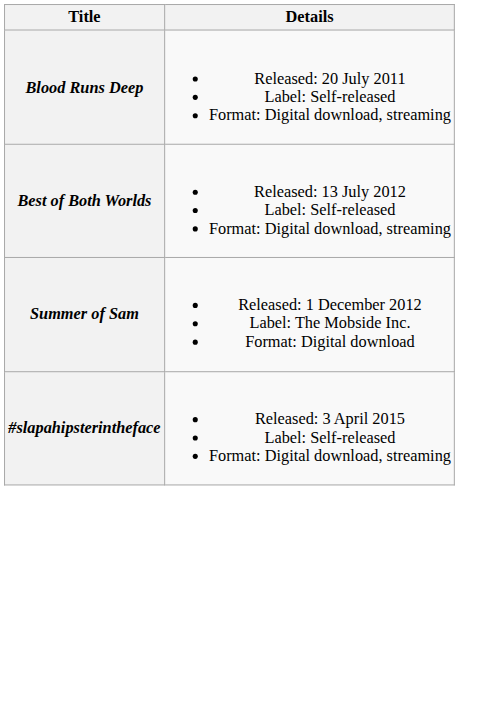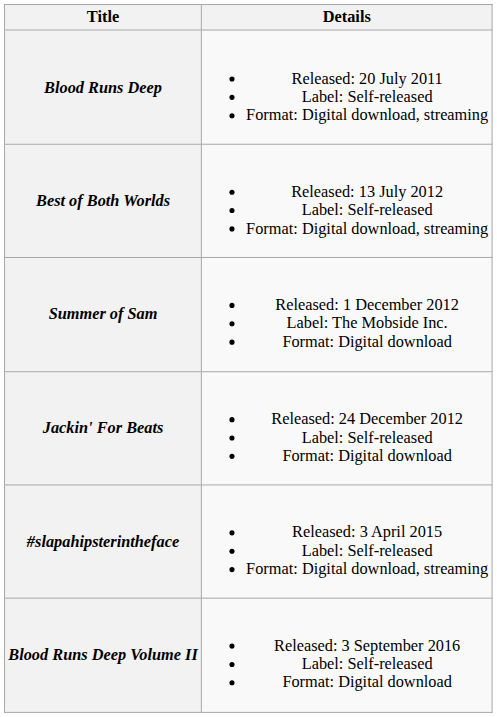 <table class="wikitable plainrowheaders" style="text-align:center;">
 <tr>
 <th>Title</th>
 <th>Details</th>
 </tr>
 <tr>
 <th scope="row"><em>Blood Runs Deep</em><br></th>
 <td><br><ul><li>Released: 20 July 2011</li><li>Label: Self-released</li><li>Format: Digital download, streaming</li></ul></td>
 </tr>
 <tr>
 <th scope="row"><em>Best of Both Worlds</em><br></th>
 <td><br><ul><li>Released: 13 July 2012</li><li>Label: Self-released</li><li>Format: Digital download, streaming</li></ul></td>
 </tr>
 <tr>
 <th scope="row"><em>Summer of Sam</em><br></th>
 <td><br><ul><li>Released: 1 December 2012</li><li>Label: The Mobside Inc.</li><li>Format: Digital download</li></ul></td>
 </tr>
 <tr>
+<th scope="row"><em>Jackin' For Beats</em><br></th>
+<td><br><ul><li>Released: 24 December 2012</li><li>Label: Self-released</li><li>Format: Digital download</li></ul></td>
+</tr>
+<tr>
 <th scope="row"><em>#slapahipsterintheface</em><br></th>
 <td><br><ul><li>Released: 3 April 2015</li><li>Label: Self-released</li><li>Format: Digital download, streaming</li></ul></td>
 </tr>
+<tr>
+<th scope="row"><em>Blood Runs Deep Volume II</em><br></th>
+<td><br><ul><li>Released: 3 September 2016</li><li>Label: Self-released</li><li>Format: Digital download</li></ul></td>
+</tr>
 </table>
